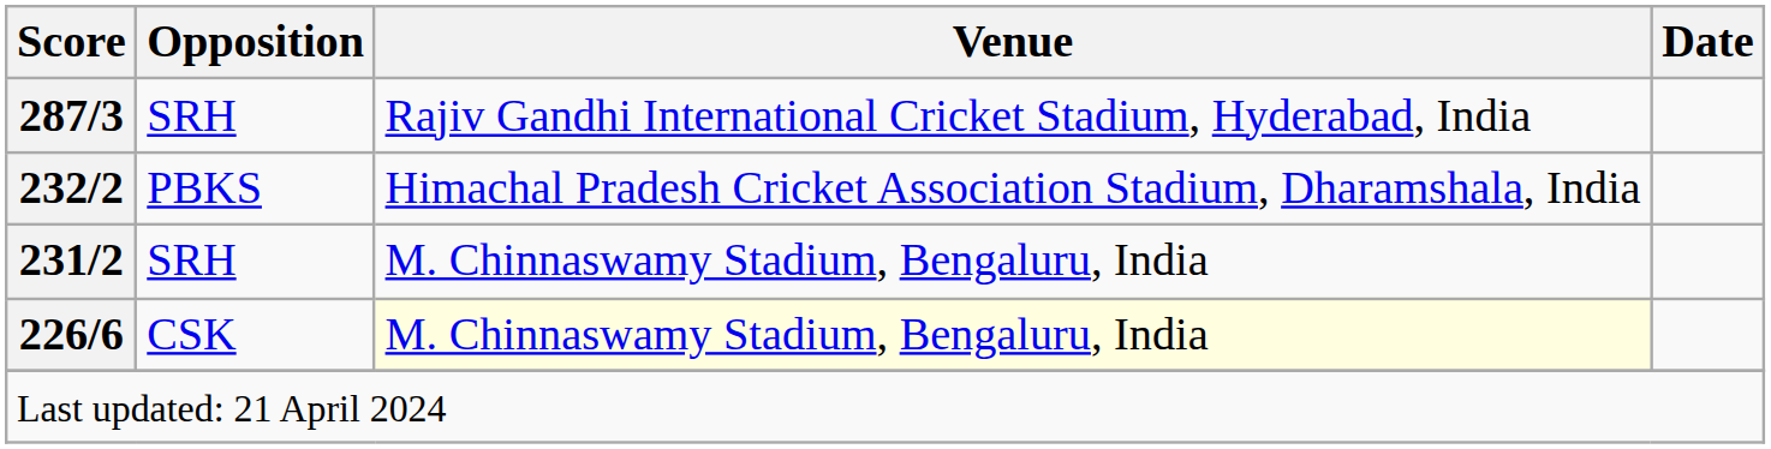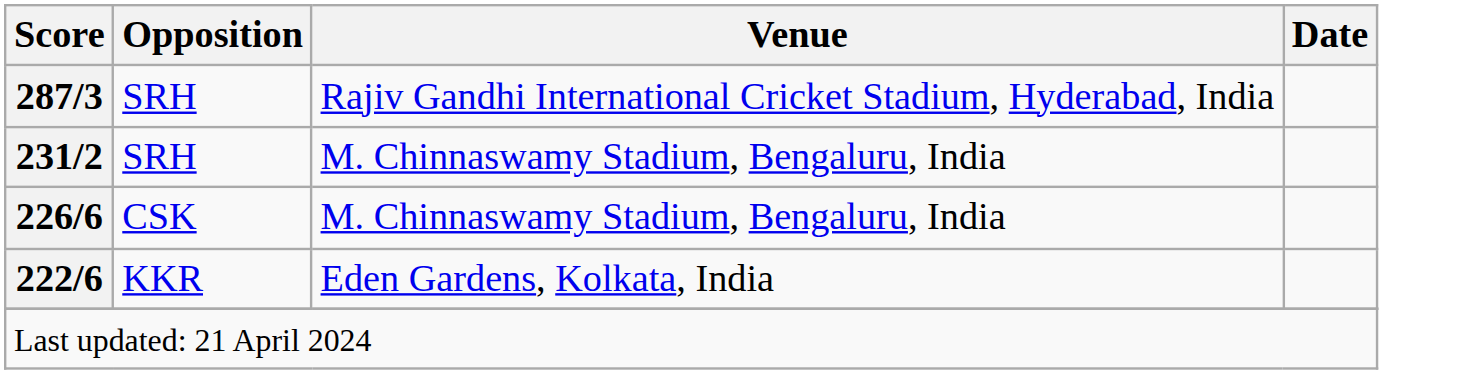 <table class="wikitable">
 <tr>
 <th><strong>Score</strong></th>
 <th><strong>Opposition</strong></th>
 <th><strong>Venue</strong></th>
 <th><strong>Date</strong></th>
 </tr>
 <tr>
 <th>287/3</th>
 <td><a href='#'>SRH</a></td>
 <td><a href='#'>Rajiv Gandhi International Cricket Stadium</a>, <a href='#'>Hyderabad</a>, India</td>
 <td></td>
 </tr>
 <tr>
-<th>232/2</th>
-<td><a href='#'>PBKS</a></td>
-<td><a href='#'>Himachal Pradesh Cricket Association Stadium</a>, <a href='#'>Dharamshala</a>, India</td>
-<td></td>
-</tr>
-<tr>
 <th>231/2</th>
 <td><a href='#'>SRH</a></td>
 <td><a href='#'>M. Chinnaswamy Stadium</a>, <a href='#'>Bengaluru</a>, India</td>
 <td></td>
 </tr>
 <tr>
 <th>226/6</th>
 <td><a href='#'>CSK</a></td>
-<td style="background: lightyellow;"><a href='#'>M. Chinnaswamy Stadium</a>, <a href='#'>Bengaluru</a>, India</td>
+<td><a href='#'>M. Chinnaswamy Stadium</a>, <a href='#'>Bengaluru</a>, India</td>
+<td></td>
+</tr>
+<tr>
+<th>222/6</th>
+<td><a href='#'>KKR</a></td>
+<td><a href='#'>Eden Gardens</a>, <a href='#'>Kolkata</a>, India</td>
 <td></td>
 </tr>
 <tr>
 </tr>
 <tr class=sortbottom>
 <td colspan="4"><small>Last updated: 21 April 2024</small></td>
 </tr>
 </table>
